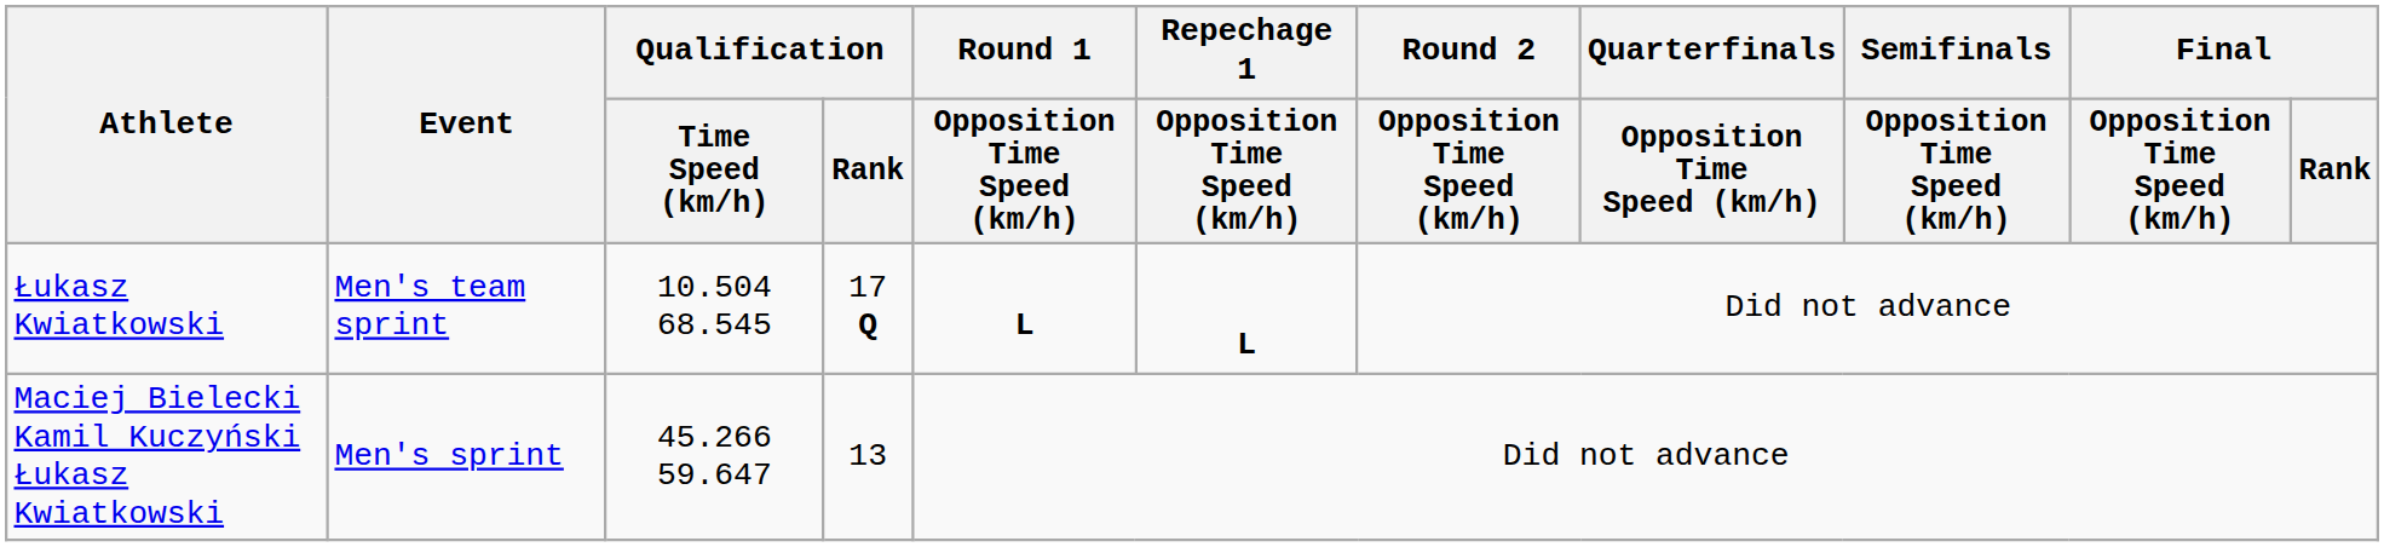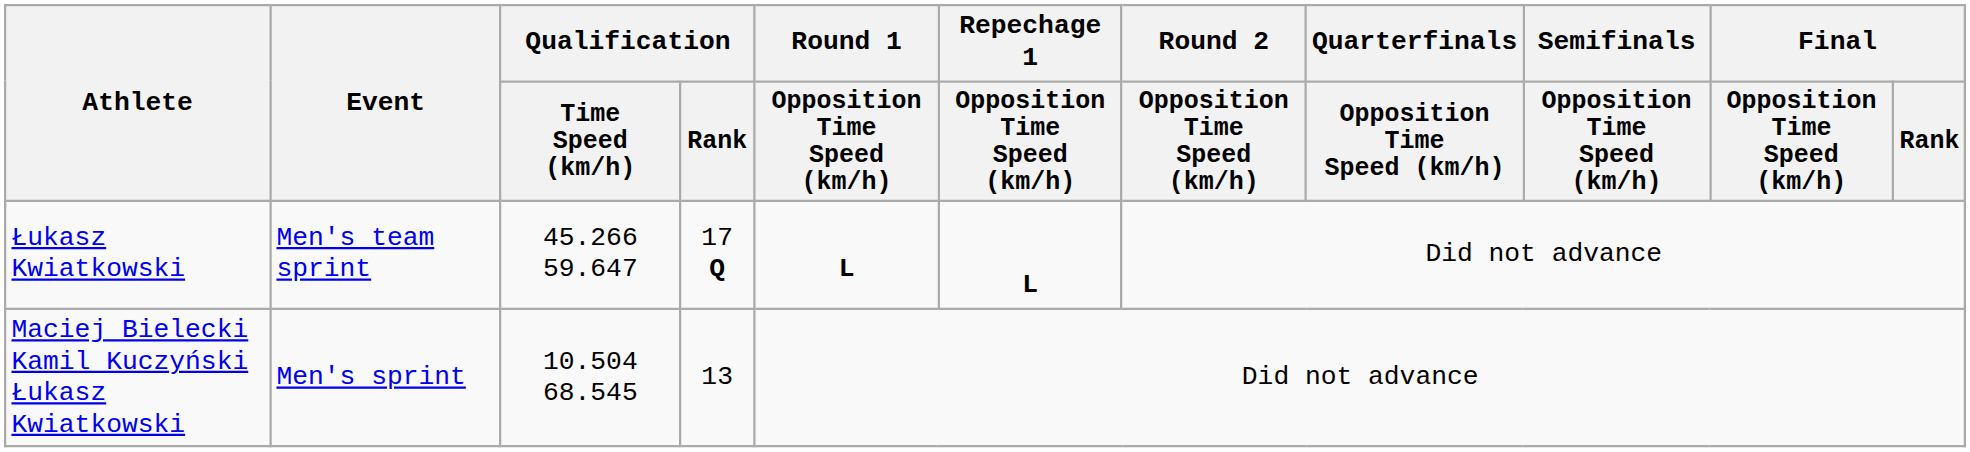 <table class="wikitable" style="font-size:90%">
 <tr>
 <th rowspan="2">Athlete</th>
 <th rowspan="2">Event</th>
 <th colspan=2>Qualification</th>
 <th>Round 1</th>
 <th>Repechage 1</th>
 <th>Round 2</th>
 <th>Quarterfinals</th>
 <th>Semifinals</th>
 <th colspan=2>Final</th>
 </tr>
 <tr style="font-size:95%">
 <th>Time<br>Speed (km/h)</th>
 <th>Rank</th>
 <th>Opposition<br>Time<br>Speed (km/h)</th>
 <th>Opposition<br>Time<br>Speed (km/h)</th>
 <th>Opposition<br>Time<br>Speed (km/h)</th>
 <th>Opposition<br>Time<br>Speed (km/h)</th>
 <th>Opposition<br>Time<br>Speed (km/h)</th>
 <th>Opposition<br>Time<br>Speed (km/h)</th>
 <th>Rank</th>
 </tr>
 <tr align=center>
 <td align=left><a href='#'>Łukasz Kwiatkowski</a></td>
 <td align=left><a href='#'>Men's team sprint</a></td>
-<td>10.504<br>68.545</td>
+<td>45.266<br>59.647</td>
 <td>17 <strong>Q</strong></td>
 <td><br><strong>L</strong></td>
 <td><br><br><strong>L</strong></td>
 <td colspan=5>Did not advance</td>
 </tr>
 <tr align=center>
 <td align=left><a href='#'>Maciej Bielecki</a><br><a href='#'>Kamil Kuczyński</a><br><a href='#'>Łukasz Kwiatkowski</a></td>
 <td align=left><a href='#'>Men's sprint</a></td>
-<td>45.266<br>59.647</td>
+<td>10.504<br>68.545</td>
 <td>13</td>
 <td colspan=7>Did not advance</td>
 </tr>
 </table>
